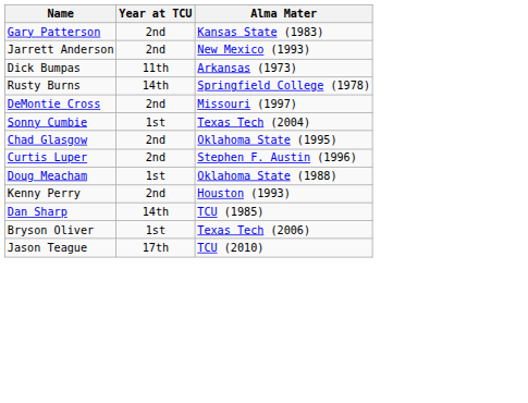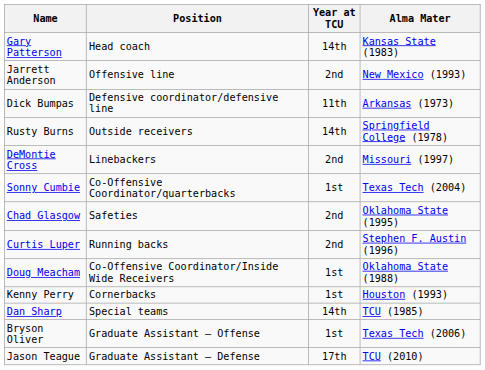 <table class="wikitable">
 <tr>
 <th>Name</th>
+<th>Position</th>
 <th>Year at TCU</th>
 <th>Alma Mater</th>
 </tr>
 <tr align="left">
 <td><a href='#'>Gary Patterson</a></td>
-<td align=center>2nd</td>
+<td>Head coach</td>
+<td align=center>14th</td>
 <td><a href='#'>Kansas State</a> (1983)</td>
 </tr>
 <tr align="left">
 <td>Jarrett Anderson</td>
+<td>Offensive line</td>
 <td align=center>2nd</td>
 <td><a href='#'>New Mexico</a> (1993)</td>
 </tr>
 <tr align="left">
 <td>Dick Bumpas</td>
+<td>Defensive coordinator/defensive line</td>
 <td align=center>11th</td>
 <td><a href='#'>Arkansas</a> (1973)</td>
 </tr>
 <tr align="left">
 <td>Rusty Burns</td>
+<td>Outside receivers</td>
 <td align=center>14th</td>
 <td><a href='#'>Springfield College</a> (1978)</td>
 </tr>
 <tr align="left">
 <td><a href='#'>DeMontie Cross</a></td>
+<td>Linebackers</td>
 <td align=center>2nd</td>
 <td><a href='#'>Missouri</a> (1997)</td>
 </tr>
 <tr align="left">
 <td><a href='#'>Sonny Cumbie</a></td>
+<td>Co-Offensive Coordinator/quarterbacks</td>
 <td align=center>1st</td>
 <td><a href='#'>Texas Tech</a> (2004)</td>
 </tr>
 <tr align="left">
 <td><a href='#'>Chad Glasgow</a></td>
+<td>Safeties</td>
 <td align=center>2nd</td>
 <td><a href='#'>Oklahoma State</a> (1995)</td>
 </tr>
 <tr align="left">
 <td><a href='#'>Curtis Luper</a></td>
+<td>Running backs</td>
 <td align=center>2nd</td>
 <td><a href='#'>Stephen F. Austin</a> (1996)</td>
 </tr>
 <tr align="left">
 <td><a href='#'>Doug Meacham</a></td>
+<td>Co-Offensive Coordinator/Inside Wide Receivers</td>
 <td align=center>1st</td>
 <td><a href='#'>Oklahoma State</a> (1988)</td>
 </tr>
 <tr align="left">
 <td>Kenny Perry</td>
-<td align=center>2nd</td>
+<td>Cornerbacks</td>
+<td align=center>1st</td>
 <td><a href='#'>Houston</a> (1993)</td>
 </tr>
 <tr align="left">
 <td><a href='#'>Dan Sharp</a></td>
+<td>Special teams</td>
 <td align=center>14th</td>
 <td><a href='#'>TCU</a> (1985)</td>
 </tr>
 <tr align="left">
 <td>Bryson Oliver</td>
+<td>Graduate Assistant – Offense</td>
 <td align=center>1st</td>
 <td><a href='#'>Texas Tech</a> (2006)</td>
 </tr>
 <tr align="left">
 <td>Jason Teague</td>
+<td>Graduate Assistant – Defense</td>
 <td align=center>17th</td>
 <td><a href='#'>TCU</a> (2010)</td>
 </tr>
 </table>
